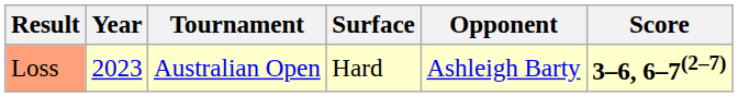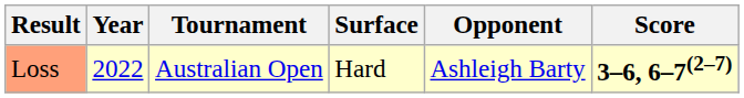 <table class="sortable wikitable">
 <tr>
 <th>Result</th>
 <th>Year</th>
 <th>Tournament</th>
 <th>Surface</th>
 <th>Opponent</th>
 <th class="unsortable">Score</th>
 </tr>
 <tr style="background:#ffc;">
 <td style="background:#ffa07a;">Loss</td>
-<td><a href='#'>2023</a></td>
+<td><a href='#'>2022</a></td>
 <td><a href='#'>Australian Open</a></td>
 <td>Hard</td>
 <td> <a href='#'>Ashleigh Barty</a></td>
 <td><strong>3–6, 6–7<sup>(2–7)</sup></strong></td>
 </tr>
 </table>
